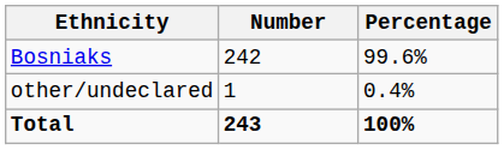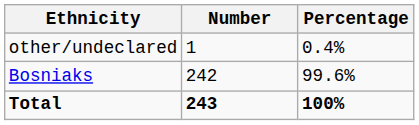 <table class="wikitable">
 <tr>
 <th width="100px">Ethnicity</th>
 <th width="80px">Number</th>
 <th width="80px">Percentage</th>
 </tr>
 <tr>
+<td>other/undeclared</td>
+<td>1</td>
+<td>0.4%</td>
+</tr>
+<tr>
 <td><a href='#'>Bosniaks</a></td>
 <td>242</td>
 <td>99.6%</td>
-</tr>
-<tr>
-<td>other/undeclared</td>
-<td>1</td>
-<td>0.4%</td>
 </tr>
 <tr>
 <td><strong>Total</strong></td>
 <td><strong>243</strong></td>
 <td><strong>100%</strong></td>
 </tr>
 </table>
